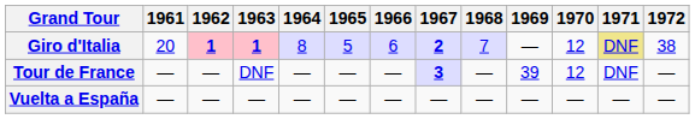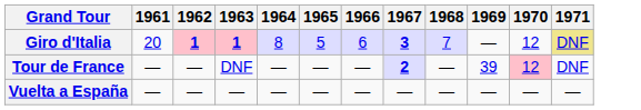 <table class="wikitable plainrowheaders">
 <tr>
 <th scope="col"><a href='#'>Grand Tour</a></th>
 <th scope="col">1961</th>
 <th scope="col">1962</th>
 <th scope="col">1963</th>
 <th scope="col">1964</th>
 <th scope="col">1965</th>
 <th scope="col">1966</th>
 <th scope="col">1967</th>
 <th scope="col">1968</th>
 <th scope="col">1969</th>
 <th scope="col">1970</th>
 <th scope="col">1971</th>
-<th scope="col">1972</th>
 </tr>
 <tr style="text-align:center;">
 <th scope="row"> <a href='#'>Giro d'Italia</a></th>
 <td><a href='#'>20</a></td>
 <td bgcolor=pink><a href='#'><strong>1</strong></a></td>
 <td bgcolor=pink><a href='#'><strong>1</strong></a></td>
 <td style="background:#ddddff;"><a href='#'>8</a></td>
 <td style="background:#ddddff;"><a href='#'>5</a></td>
 <td style="background:#ddddff;"><a href='#'>6</a></td>
-<td style="background:#ddddff;"><a href='#'><strong>2</strong></a></td>
+<td style="background:#ddddff;"><a href='#'><strong>3</strong></a></td>
 <td style="background:#ddddff;"><a href='#'>7</a></td>
 <td>—</td>
 <td><a href='#'>12</a></td>
 <td style="background: khaki;"><a href='#'>DNF</a></td>
-<td><a href='#'>38</a></td>
 </tr>
 <tr style="text-align:center;">
 <th scope="row"> <a href='#'>Tour de France</a></th>
 <td>—</td>
 <td>—</td>
 <td><a href='#'>DNF</a></td>
 <td>—</td>
 <td>—</td>
 <td>—</td>
-<td style="background:#ddddff;"><a href='#'><strong>3</strong></a></td>
+<td style="background:#ddddff;"><a href='#'><strong>2</strong></a></td>
 <td>—</td>
 <td><a href='#'>39</a></td>
-<td><a href='#'>12</a></td>
+<td style="background: pink;"><a href='#'>12</a></td>
 <td><a href='#'>DNF</a></td>
-<td>—</td>
 </tr>
 <tr style="text-align:center;">
 <th scope="row"> <a href='#'>Vuelta a España</a></th>
 <td>—</td>
 <td>—</td>
 <td>—</td>
 <td>—</td>
 <td>—</td>
 <td>—</td>
 <td>—</td>
 <td>—</td>
 <td>—</td>
 <td>—</td>
 <td>—</td>
-<td>—</td>
 </tr>
 </table>
